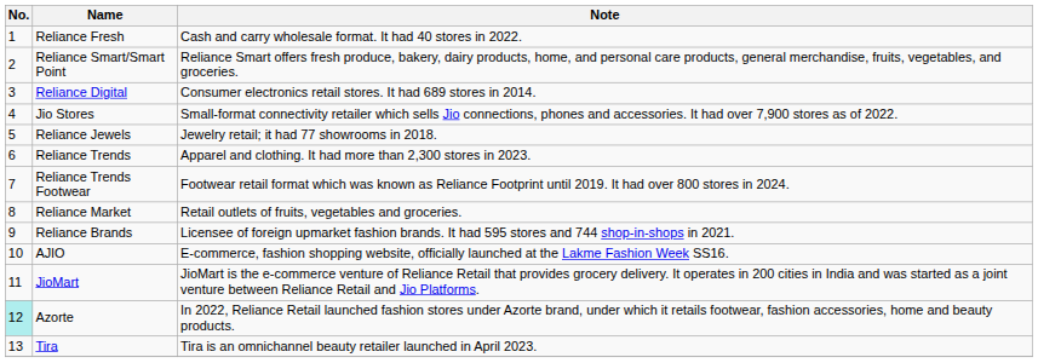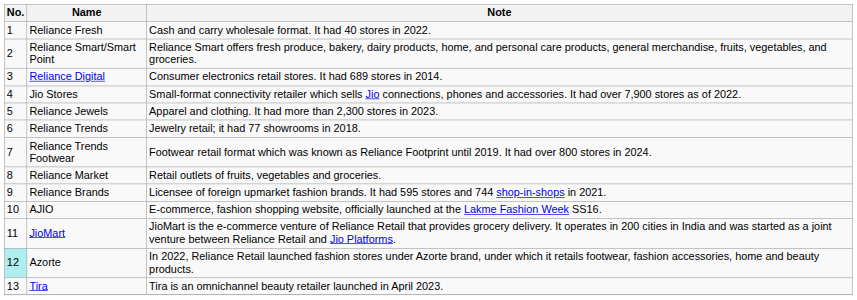 <table class="wikitable">
 <tr>
 <th>No.</th>
 <th>Name</th>
 <th>Note</th>
 </tr>
 <tr>
 <td>1</td>
 <td>Reliance Fresh</td>
 <td>Cash and carry wholesale format. It had 40 stores in 2022.</td>
 </tr>
 <tr>
 <td>2</td>
 <td>Reliance Smart/Smart Point</td>
 <td>Reliance Smart offers fresh produce, bakery, dairy products, home, and personal care products, general merchandise, fruits, vegetables, and groceries.</td>
 </tr>
 <tr>
 <td>3</td>
 <td><a href='#'>Reliance Digital</a></td>
 <td>Consumer electronics retail stores. It had 689 stores in 2014.</td>
 </tr>
 <tr>
 <td>4</td>
 <td>Jio Stores</td>
 <td>Small-format connectivity retailer which sells <a href='#'>Jio</a> connections, phones and accessories. It had over 7,900 stores as of 2022.</td>
 </tr>
 <tr>
 <td>5</td>
 <td>Reliance Jewels</td>
-<td>Jewelry retail; it had 77 showrooms in 2018.</td>
+<td>Apparel and clothing. It had more than 2,300 stores in 2023.</td>
 </tr>
 <tr>
 <td>6</td>
 <td>Reliance Trends</td>
-<td>Apparel and clothing. It had more than 2,300 stores in 2023.</td>
+<td>Jewelry retail; it had 77 showrooms in 2018.</td>
 </tr>
 <tr>
 <td>7</td>
 <td>Reliance Trends Footwear</td>
 <td>Footwear retail format which was known as Reliance Footprint until 2019. It had over 800 stores in 2024.</td>
 </tr>
 <tr>
 <td>8</td>
 <td>Reliance Market</td>
 <td>Retail outlets of fruits, vegetables and groceries.</td>
 </tr>
 <tr>
 <td>9</td>
 <td>Reliance Brands</td>
 <td>Licensee of foreign upmarket fashion brands. It had 595 stores and 744 <a href='#'>shop-in-shops</a> in 2021.</td>
 </tr>
 <tr>
 <td>10</td>
 <td>AJIO</td>
 <td>E-commerce, fashion shopping website, officially launched at the <a href='#'>Lakme Fashion Week</a> SS16.</td>
 </tr>
 <tr>
 <td>11</td>
 <td><a href='#'>JioMart</a></td>
 <td>JioMart is the e-commerce venture of Reliance Retail that provides grocery delivery. It operates in 200 cities in India and was started as a joint venture between Reliance Retail and <a href='#'>Jio Platforms</a>.</td>
 </tr>
 <tr>
 <td style="background: paleturquoise;">12</td>
 <td>Azorte</td>
 <td>In 2022, Reliance Retail launched fashion stores under Azorte brand, under which it retails footwear, fashion accessories, home and beauty products.</td>
 </tr>
 <tr>
 <td>13</td>
 <td><a href='#'>Tira</a></td>
 <td>Tira is an omnichannel beauty retailer launched in April 2023.</td>
 </tr>
 <tr>
 </tr>
 </table>
